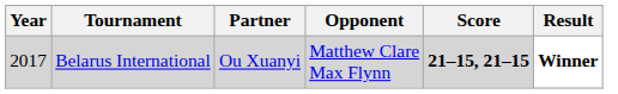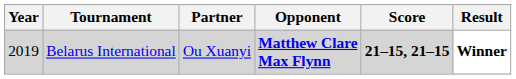 <table class="sortable wikitable" style="font-size: 90%;">
 <tr>
 <th>Year</th>
 <th>Tournament</th>
 <th>Partner</th>
 <th>Opponent</th>
 <th>Score</th>
 <th>Result</th>
 </tr>
 <tr style="background:#D5D5D5">
-<td align="center">2017</td>
+<td align="center">2019</td>
 <td align="left"><a href='#'>Belarus International</a></td>
 <td align="left"> <a href='#'>Ou Xuanyi</a></td>
-<td align="left"> <a href='#'>Matthew Clare</a> <br>  <a href='#'>Max Flynn</a></td>
+<td align="left"><strong> <a href='#'>Matthew Clare</a> <br>  <a href='#'>Max Flynn</a></strong></td>
 <td align="left"><strong>21–15, 21–15</strong></td>
 <td style="text-align:left; background:white"> <strong>Winner</strong></td>
 </tr>
 </table>
